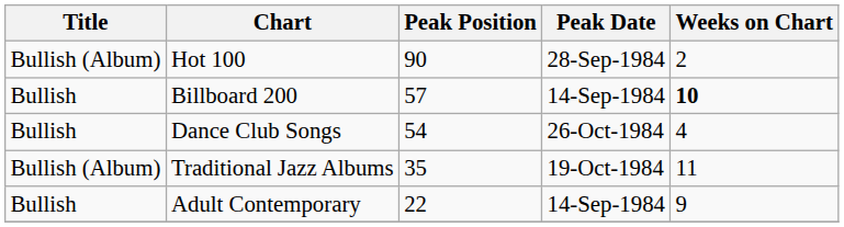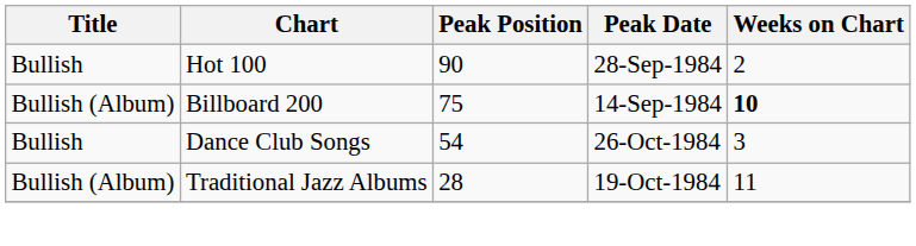 <table class="wikitable">
 <tr>
 <th>Title</th>
 <th>Chart</th>
 <th>Peak Position</th>
 <th>Peak Date</th>
 <th>Weeks on Chart</th>
 </tr>
 <tr>
-<td>Bullish (Album)</td>
+<td>Bullish</td>
 <td>Hot 100</td>
 <td>90</td>
 <td>28-Sep-1984</td>
 <td>2</td>
 </tr>
 <tr>
-<td>Bullish</td>
+<td>Bullish (Album)</td>
 <td>Billboard 200</td>
-<td>57</td>
+<td>75</td>
 <td>14-Sep-1984</td>
 <td><strong>10</strong></td>
 </tr>
 <tr>
 <td>Bullish</td>
 <td>Dance Club Songs</td>
 <td>54</td>
 <td>26-Oct-1984</td>
-<td>4</td>
+<td>3</td>
 </tr>
 <tr>
 <td>Bullish (Album)</td>
 <td>Traditional Jazz Albums</td>
-<td>35</td>
+<td>28</td>
 <td>19-Oct-1984</td>
 <td>11</td>
 </tr>
 <tr>
-<td>Bullish</td>
-<td>Adult Contemporary</td>
-<td>22</td>
-<td>14-Sep-1984</td>
-<td>9</td>
-</tr>
-<tr>
 </tr>
 </table>
